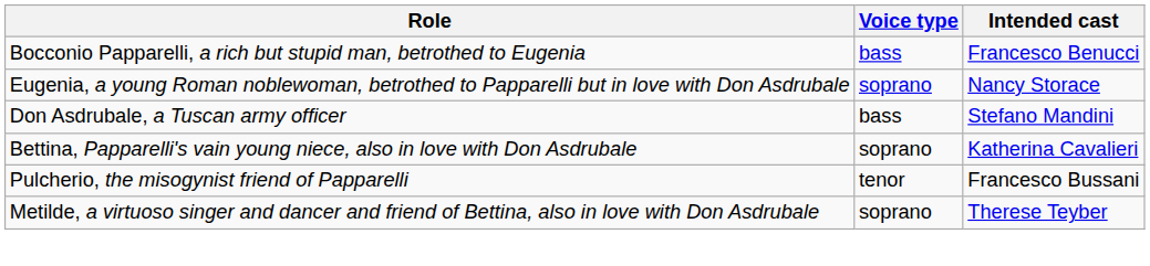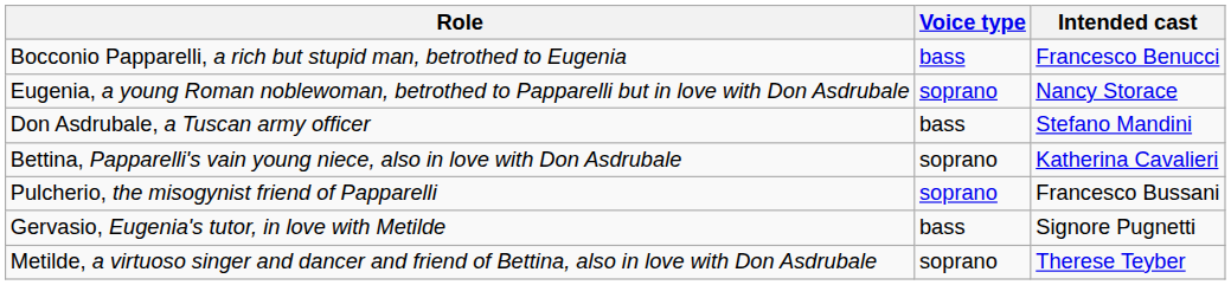 <table class="wikitable">
 <tr>
 <th>Role</th>
 <th><a href='#'>Voice type</a></th>
 <th>Intended cast</th>
 </tr>
 <tr>
 <td>Bocconio Papparelli, <em> a rich but stupid man, betrothed to Eugenia</em></td>
 <td><a href='#'>bass</a></td>
 <td><a href='#'>Francesco Benucci</a></td>
 </tr>
 <tr>
 <td>Eugenia, <em>a young Roman noblewoman, betrothed to Papparelli but in love with Don Asdrubale</em></td>
 <td><a href='#'>soprano</a></td>
 <td><a href='#'>Nancy Storace</a></td>
 </tr>
 <tr>
 <td>Don Asdrubale, <em>a Tuscan army officer</em></td>
 <td>bass</td>
 <td><a href='#'>Stefano Mandini</a></td>
 </tr>
 <tr>
 <td>Bettina, <em> Papparelli's vain young niece, also in love with Don Asdrubale</em></td>
 <td>soprano</td>
 <td><a href='#'>Katherina Cavalieri</a></td>
 </tr>
 <tr>
 <td>Pulcherio, <em>the misogynist friend of Papparelli</em></td>
-<td>tenor</td>
+<td><a href='#'>soprano</a></td>
 <td>Francesco Bussani</td>
+</tr>
+<tr>
+<td>Gervasio, <em>Eugenia's tutor, in love with Metilde</em></td>
+<td>bass</td>
+<td>Signore Pugnetti</td>
 </tr>
 <tr>
 <td>Metilde, <em>a virtuoso singer and dancer and friend of Bettina, also in love with Don Asdrubale</em></td>
 <td>soprano</td>
 <td><a href='#'>Therese Teyber</a></td>
 </tr>
 </table>
